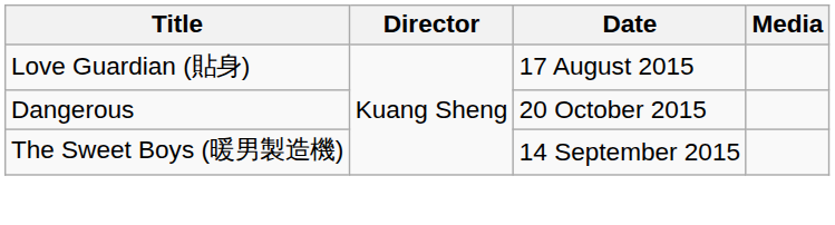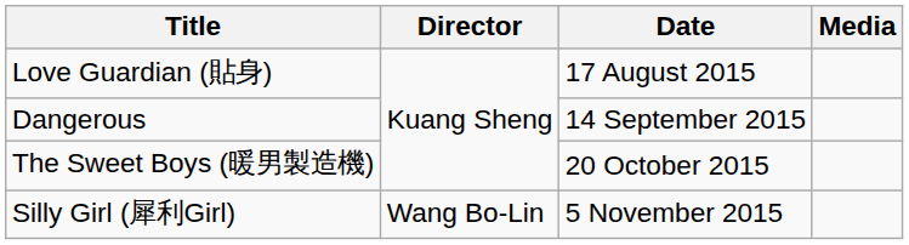 <table class="wikitable">
 <tr>
 <th>Title</th>
 <th>Director</th>
 <th>Date</th>
 <th>Media</th>
 </tr>
 <tr>
 <td>Love Guardian (貼身)</td>
 <td rowspan=3>Kuang Sheng</td>
 <td>17 August 2015</td>
 <td></td>
 </tr>
 <tr>
 <td>Dangerous</td>
+<td>14 September 2015</td>
+<td></td>
+</tr>
+<tr>
+<td>The Sweet Boys (暖男製造機)</td>
 <td>20 October 2015</td>
 <td></td>
 </tr>
 <tr>
-<td>The Sweet Boys (暖男製造機)</td>
-<td>14 September 2015</td>
+<td>Silly Girl (犀利Girl)</td>
+<td>Wang Bo-Lin</td>
+<td>5 November 2015</td>
 <td></td>
 </tr>
 </table>
